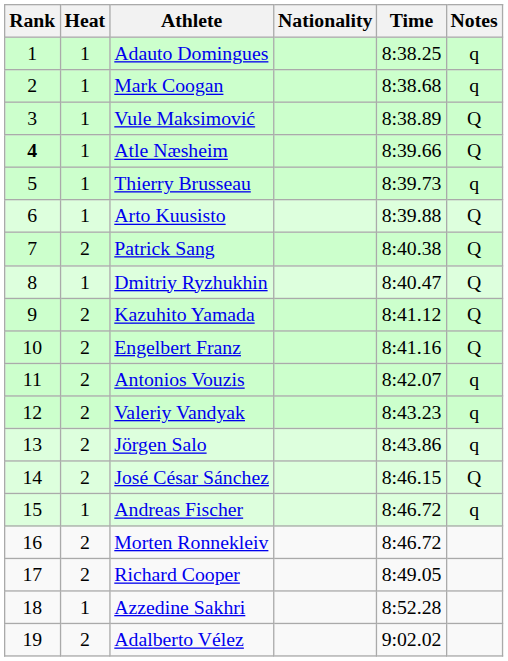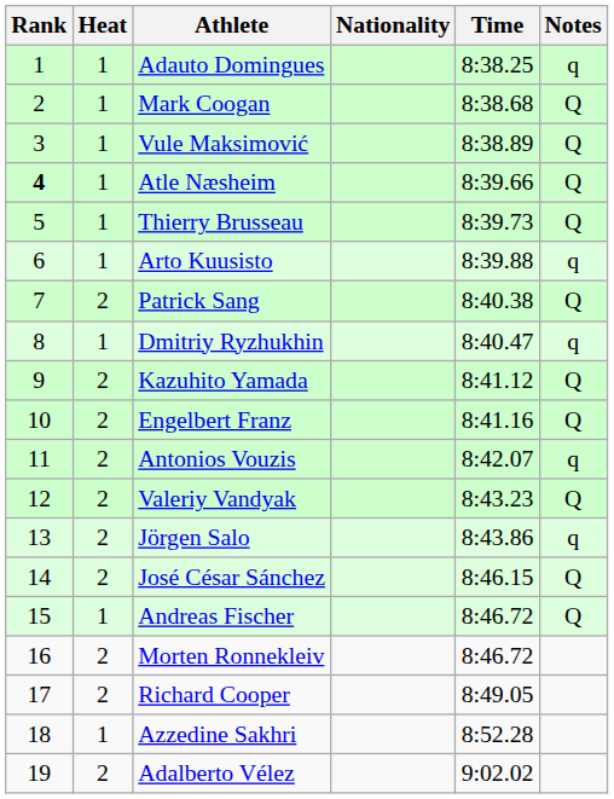 <table class="wikitable sortable" style="text-align:center;font-size:95%">
 <tr>
 <th>Rank</th>
 <th>Heat</th>
 <th>Athlete</th>
 <th>Nationality</th>
 <th>Time</th>
 <th>Notes</th>
 </tr>
 <tr bgcolor=ccffcc>
 <td>1</td>
 <td>1</td>
 <td align="left"><a href='#'>Adauto Domingues</a></td>
 <td align=left></td>
 <td>8:38.25</td>
 <td>q</td>
 </tr>
 <tr bgcolor=ccffcc>
 <td>2</td>
 <td>1</td>
 <td align="left"><a href='#'>Mark Coogan</a></td>
 <td align=left></td>
 <td>8:38.68</td>
-<td>q</td>
+<td>Q</td>
 </tr>
 <tr bgcolor=ccffcc>
 <td>3</td>
 <td>1</td>
 <td align="left"><a href='#'>Vule Maksimović</a></td>
 <td align=left></td>
 <td>8:38.89</td>
 <td>Q</td>
 </tr>
 <tr bgcolor=ccffcc>
 <td><strong>4</strong></td>
 <td>1</td>
 <td align="left"><a href='#'>Atle Næsheim</a></td>
 <td align=left></td>
 <td>8:39.66</td>
 <td>Q</td>
 </tr>
 <tr bgcolor=ccffcc>
 <td>5</td>
 <td>1</td>
 <td align="left"><a href='#'>Thierry Brusseau</a></td>
 <td align=left></td>
 <td>8:39.73</td>
-<td>q</td>
+<td>Q</td>
 </tr>
 <tr bgcolor=ddffdd>
 <td>6</td>
 <td>1</td>
 <td align="left"><a href='#'>Arto Kuusisto</a></td>
 <td align=left></td>
 <td>8:39.88</td>
-<td>Q</td>
+<td>q</td>
 </tr>
 <tr bgcolor=ccffcc>
 <td>7</td>
 <td>2</td>
 <td align="left"><a href='#'>Patrick Sang</a></td>
 <td align=left></td>
 <td>8:40.38</td>
 <td>Q</td>
 </tr>
 <tr bgcolor=ddffdd>
 <td>8</td>
 <td>1</td>
 <td align="left"><a href='#'>Dmitriy Ryzhukhin</a></td>
 <td align=left></td>
 <td>8:40.47</td>
-<td>Q</td>
+<td>q</td>
 </tr>
 <tr bgcolor=ccffcc>
 <td>9</td>
 <td>2</td>
 <td align="left"><a href='#'>Kazuhito Yamada</a></td>
 <td align=left></td>
 <td>8:41.12</td>
 <td>Q</td>
 </tr>
 <tr bgcolor=ccffcc>
 <td>10</td>
 <td>2</td>
 <td align="left"><a href='#'>Engelbert Franz</a></td>
 <td align=left></td>
 <td>8:41.16</td>
 <td>Q</td>
 </tr>
 <tr bgcolor=ccffcc>
 <td>11</td>
 <td>2</td>
 <td align="left"><a href='#'>Antonios Vouzis</a></td>
 <td align=left></td>
 <td>8:42.07</td>
 <td>q</td>
 </tr>
 <tr bgcolor=ccffcc>
 <td>12</td>
 <td>2</td>
 <td align="left"><a href='#'>Valeriy Vandyak</a></td>
 <td align=left></td>
 <td>8:43.23</td>
-<td>q</td>
+<td>Q</td>
 </tr>
 <tr bgcolor=ddffdd>
 <td>13</td>
 <td>2</td>
 <td align="left"><a href='#'>Jörgen Salo</a></td>
 <td align=left></td>
 <td>8:43.86</td>
 <td>q</td>
 </tr>
 <tr bgcolor=ddffdd>
 <td>14</td>
 <td>2</td>
 <td align="left"><a href='#'>José César Sánchez</a></td>
 <td align=left></td>
 <td>8:46.15</td>
 <td>Q</td>
 </tr>
 <tr bgcolor=ddffdd>
 <td>15</td>
 <td>1</td>
 <td align="left"><a href='#'>Andreas Fischer</a></td>
 <td align=left></td>
 <td>8:46.72</td>
-<td>q</td>
+<td>Q</td>
 </tr>
 <tr>
 <td>16</td>
 <td>2</td>
 <td align="left"><a href='#'>Morten Ronnekleiv</a></td>
 <td align=left></td>
 <td>8:46.72</td>
 <td></td>
 </tr>
 <tr>
 <td>17</td>
 <td>2</td>
 <td align="left"><a href='#'>Richard Cooper</a></td>
 <td align=left></td>
 <td>8:49.05</td>
 <td></td>
 </tr>
 <tr>
 <td>18</td>
 <td>1</td>
 <td align="left"><a href='#'>Azzedine Sakhri</a></td>
 <td align=left></td>
 <td>8:52.28</td>
 <td></td>
 </tr>
 <tr>
 <td>19</td>
 <td>2</td>
 <td align="left"><a href='#'>Adalberto Vélez</a></td>
 <td align=left></td>
 <td>9:02.02</td>
 <td></td>
 </tr>
 </table>
